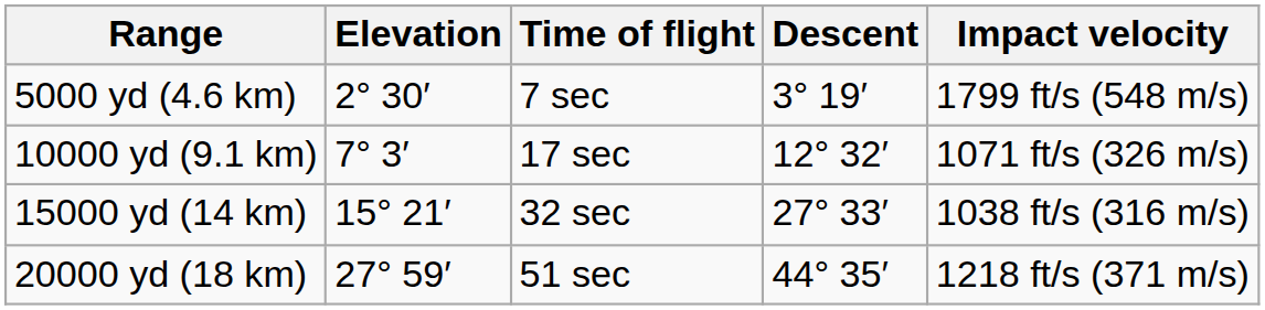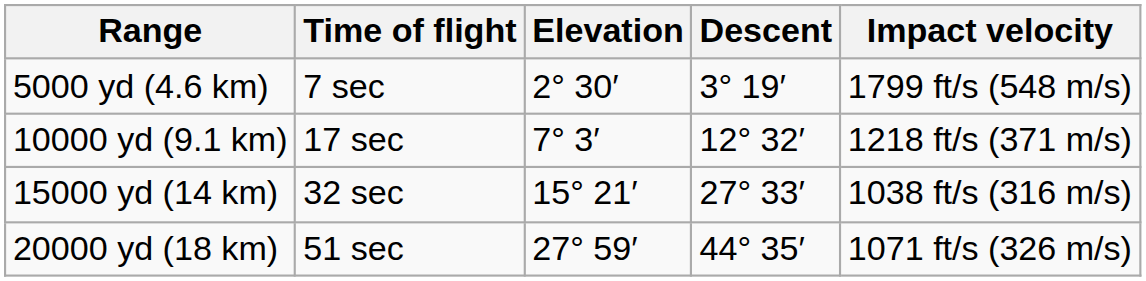 <table class="wikitable">
 <tr>
 <th>Range</th>
+<th>Time of flight</th>
 <th>Elevation</th>
-<th>Time of flight</th>
 <th>Descent</th>
 <th>Impact velocity</th>
 </tr>
 <tr>
 <td>5000 yd (4.6 km)</td>
+<td>7 sec</td>
 <td>2° 30′</td>
-<td>7 sec</td>
 <td>3° 19′</td>
 <td>1799 ft/s (548 m/s)</td>
 </tr>
 <tr>
 <td>10000 yd (9.1 km)</td>
+<td>17 sec</td>
 <td>7° 3′</td>
-<td>17 sec</td>
 <td>12° 32′</td>
-<td>1071 ft/s (326 m/s)</td>
+<td>1218 ft/s (371 m/s)</td>
 </tr>
 <tr>
 <td>15000 yd (14 km)</td>
+<td>32 sec</td>
 <td>15° 21′</td>
-<td>32 sec</td>
 <td>27° 33′</td>
 <td>1038 ft/s (316 m/s)</td>
 </tr>
 <tr>
 <td>20000 yd (18 km)</td>
+<td>51 sec</td>
 <td>27° 59′</td>
-<td>51 sec</td>
 <td>44° 35′</td>
-<td>1218 ft/s (371 m/s)</td>
+<td>1071 ft/s (326 m/s)</td>
 </tr>
 </table>
